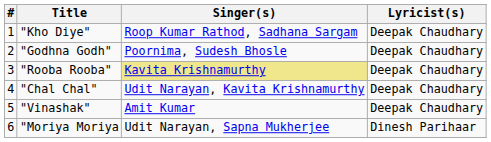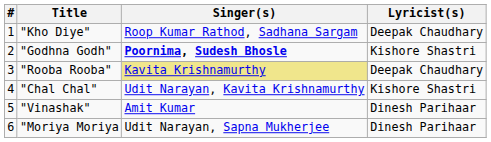 <table class="wikitable" style="font-size:95%;">
 <tr>
 <th>#</th>
 <th>Title</th>
 <th>Singer(s)</th>
 <th>Lyricist(s)</th>
 </tr>
 <tr>
 <td>1</td>
 <td>"Kho Diye"</td>
 <td><a href='#'>Roop Kumar Rathod</a>,  <a href='#'>Sadhana Sargam</a></td>
 <td>Deepak Chaudhary</td>
 </tr>
 <tr>
 <td>2</td>
 <td>"Godhna Godh"</td>
-<td><a href='#'>Poornima</a>, <a href='#'>Sudesh Bhosle</a></td>
-<td>Deepak Chaudhary</td>
+<td><strong><a href='#'>Poornima</a>, <a href='#'>Sudesh Bhosle</a></strong></td>
+<td>Kishore Shastri</td>
 </tr>
 <tr>
 <td>3</td>
 <td>"Rooba Rooba"</td>
 <td style="background: khaki;"><a href='#'>Kavita Krishnamurthy</a></td>
 <td>Deepak Chaudhary</td>
 </tr>
 <tr>
 <td>4</td>
 <td>"Chal Chal"</td>
 <td><a href='#'>Udit Narayan</a>, <a href='#'>Kavita Krishnamurthy</a></td>
-<td>Deepak Chaudhary</td>
+<td>Kishore Shastri</td>
 </tr>
 <tr>
 <td>5</td>
 <td>"Vinashak"</td>
 <td><a href='#'>Amit Kumar</a></td>
-<td>Deepak Chaudhary</td>
+<td>Dinesh Parihaar</td>
 </tr>
 <tr>
 <td>6</td>
 <td>"Moriya Moriya</td>
 <td>Udit Narayan, <a href='#'>Sapna Mukherjee</a></td>
 <td>Dinesh Parihaar</td>
 </tr>
 </table>
